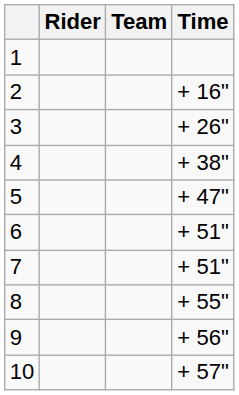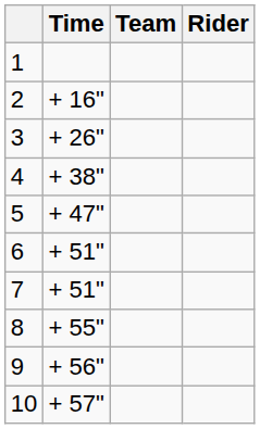 <table class="wikitable">
 <tr>
 <th></th>
+<th>Time</th>
+<th>Team</th>
 <th>Rider</th>
-<th>Team</th>
-<th>Time</th>
 </tr>
 <tr>
 <td>1</td>
+<td align="right"></td>
+<td></td>
 <td> </td>
-<td></td>
-<td align="right"></td>
 </tr>
 <tr>
 <td>2</td>
+<td align="right">+ 16"</td>
+<td></td>
 <td> </td>
-<td></td>
-<td align="right">+ 16"</td>
 </tr>
 <tr>
 <td>3</td>
+<td align="right">+ 26"</td>
 <td></td>
 <td></td>
-<td align="right">+ 26"</td>
 </tr>
 <tr>
 <td>4</td>
+<td align="right">+ 38"</td>
+<td></td>
 <td> </td>
-<td></td>
-<td align="right">+ 38"</td>
 </tr>
 <tr>
 <td>5</td>
+<td align="right">+ 47"</td>
 <td></td>
 <td></td>
-<td align="right">+ 47"</td>
 </tr>
 <tr>
 <td>6</td>
+<td align="right">+ 51"</td>
 <td></td>
 <td></td>
-<td align="right">+ 51"</td>
 </tr>
 <tr>
 <td>7</td>
+<td align="right">+ 51"</td>
 <td></td>
 <td></td>
-<td align="right">+ 51"</td>
 </tr>
 <tr>
 <td>8</td>
+<td align="right">+ 55"</td>
 <td></td>
 <td></td>
-<td align="right">+ 55"</td>
 </tr>
 <tr>
 <td>9</td>
+<td align="right">+ 56"</td>
 <td></td>
 <td></td>
-<td align="right">+ 56"</td>
 </tr>
 <tr>
 <td>10</td>
+<td align="right">+ 57"</td>
 <td></td>
 <td></td>
-<td align="right">+ 57"</td>
 </tr>
 </table>
